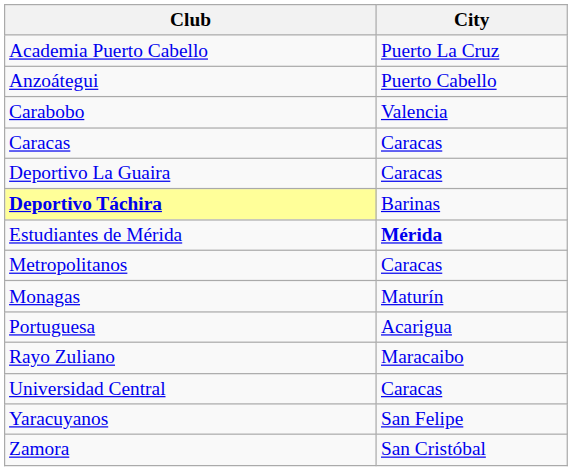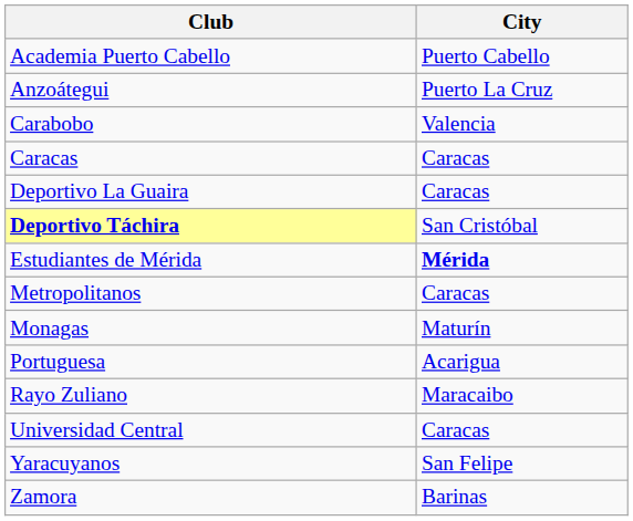 <table class="wikitable sortable">
 <tr>
 <th style="width:300px; text-align:center;">Club</th>
 <th style="width:150px; text-align:center;">City</th>
 </tr>
 <tr>
 <td><a href='#'>Academia Puerto Cabello</a></td>
-<td><a href='#'>Puerto La Cruz</a></td>
+<td><a href='#'>Puerto Cabello</a></td>
 </tr>
 <tr>
 <td><a href='#'>Anzoátegui</a></td>
-<td><a href='#'>Puerto Cabello</a></td>
+<td><a href='#'>Puerto La Cruz</a></td>
 </tr>
 <tr>
 <td><a href='#'>Carabobo</a></td>
 <td><a href='#'>Valencia</a></td>
 </tr>
 <tr>
 <td><a href='#'>Caracas</a></td>
 <td><a href='#'>Caracas</a></td>
 </tr>
 <tr>
 <td><a href='#'>Deportivo La Guaira</a></td>
 <td><a href='#'>Caracas</a></td>
 </tr>
 <tr>
 <td style="background:#ff9;"><strong><a href='#'>Deportivo Táchira</a></strong></td>
-<td><a href='#'>Barinas</a></td>
+<td><a href='#'>San Cristóbal</a></td>
 </tr>
 <tr>
 <td><a href='#'>Estudiantes de Mérida</a></td>
 <td><strong><a href='#'>Mérida</a></strong></td>
 </tr>
 <tr>
 <td><a href='#'>Metropolitanos</a></td>
 <td><a href='#'>Caracas</a></td>
 </tr>
 <tr>
 <td><a href='#'>Monagas</a></td>
 <td><a href='#'>Maturín</a></td>
 </tr>
 <tr>
 <td><a href='#'>Portuguesa</a></td>
 <td><a href='#'>Acarigua</a></td>
 </tr>
 <tr>
 <td><a href='#'>Rayo Zuliano</a></td>
 <td><a href='#'>Maracaibo</a></td>
 </tr>
 <tr>
 <td><a href='#'>Universidad Central</a></td>
 <td><a href='#'>Caracas</a></td>
 </tr>
 <tr>
 <td><a href='#'>Yaracuyanos</a></td>
 <td><a href='#'>San Felipe</a></td>
 </tr>
 <tr>
 <td><a href='#'>Zamora</a></td>
-<td><a href='#'>San Cristóbal</a></td>
+<td><a href='#'>Barinas</a></td>
 </tr>
 </table>
